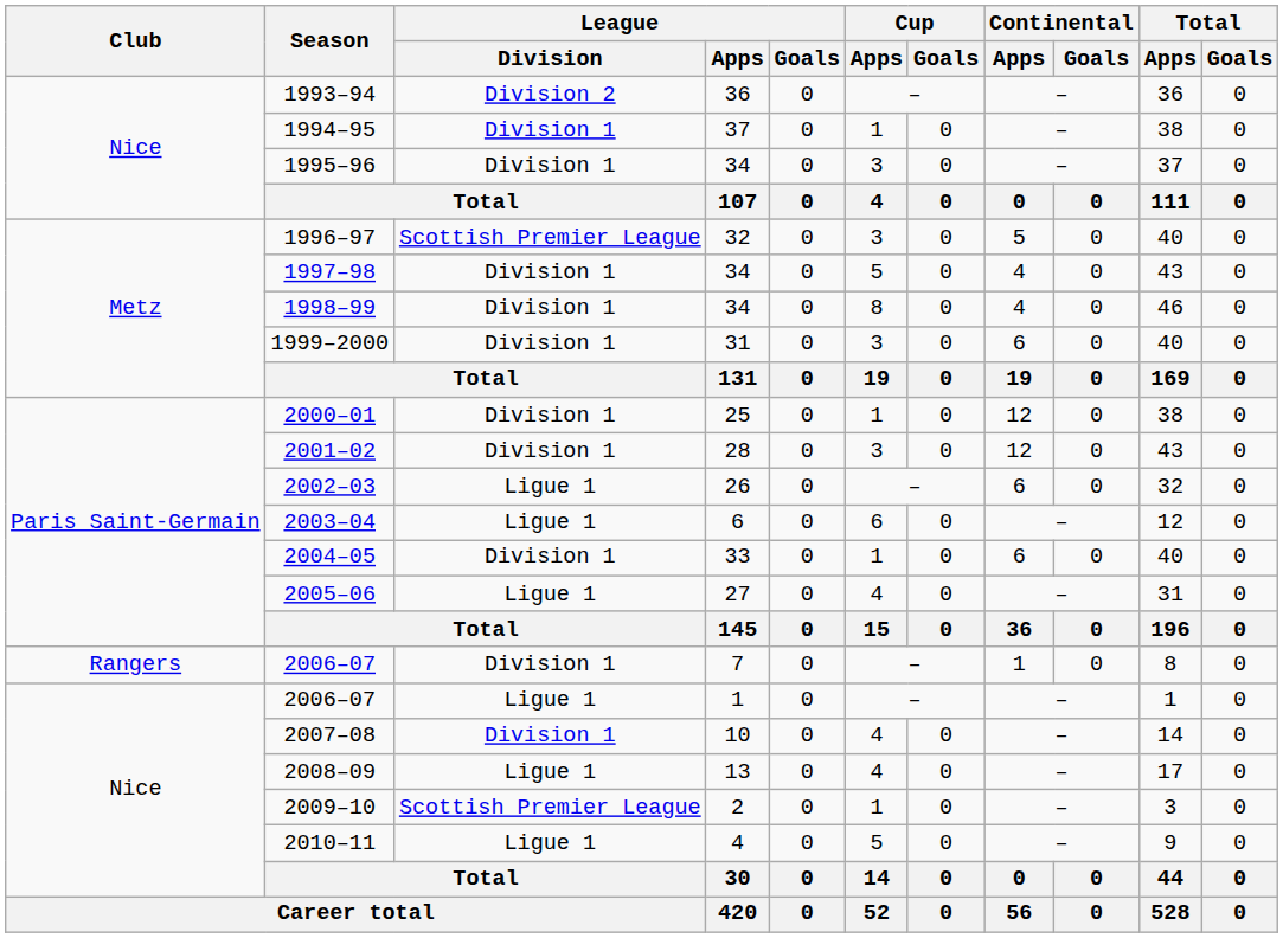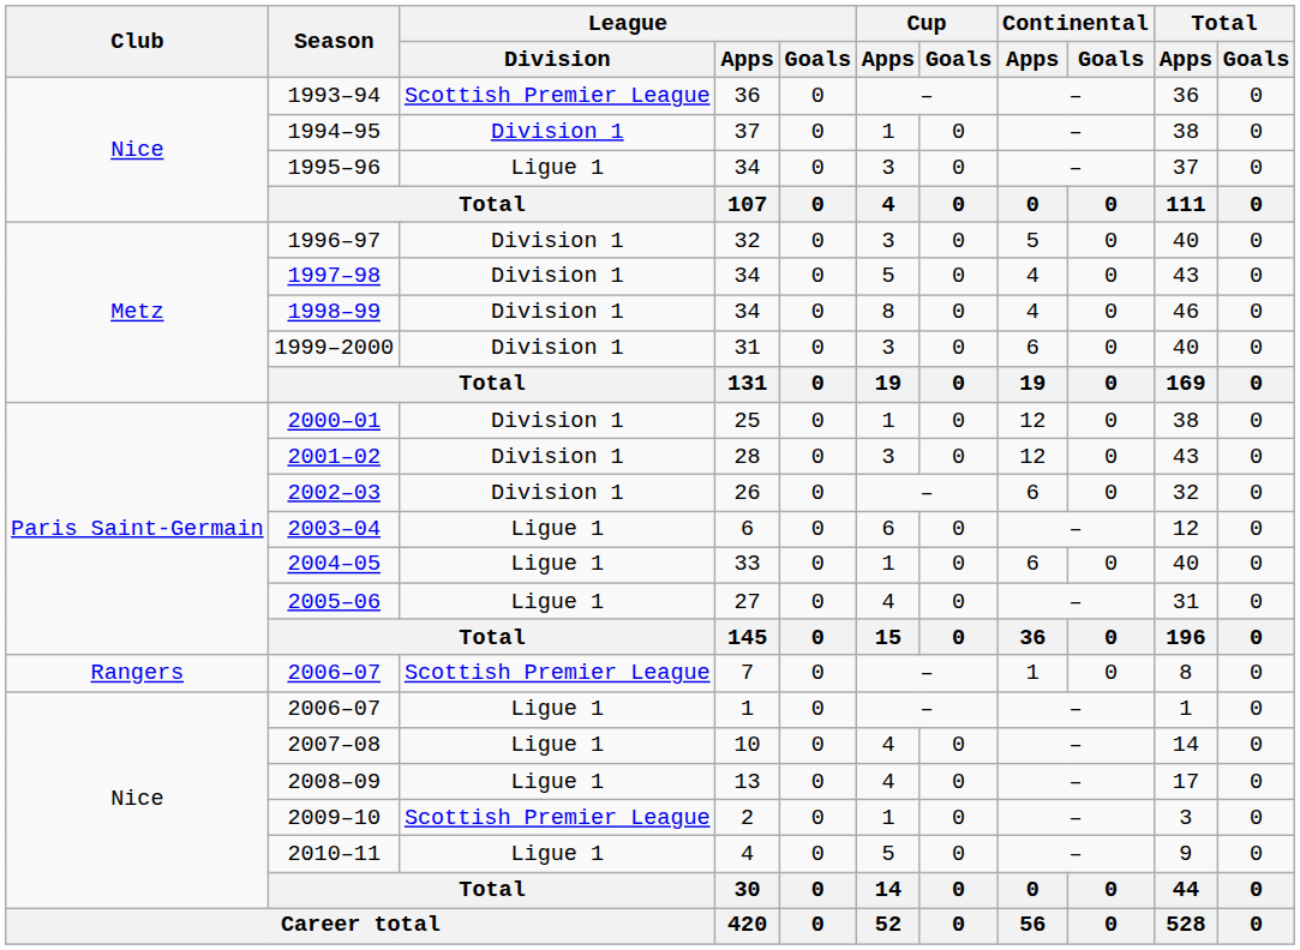 <table class="wikitable" style="text-align: center;">
 <tr>
 <th rowspan="2">Club</th>
 <th rowspan="2">Season</th>
 <th colspan="3">League</th>
 <th colspan="2">Cup</th>
 <th colspan="2">Continental</th>
 <th colspan="2">Total</th>
 </tr>
 <tr>
 <th>Division</th>
 <th>Apps</th>
 <th>Goals</th>
 <th>Apps</th>
 <th>Goals</th>
 <th>Apps</th>
 <th>Goals</th>
 <th>Apps</th>
 <th>Goals</th>
 </tr>
 <tr>
 <td rowspan="4"><a href='#'>Nice</a></td>
 <td>1993–94</td>
-<td><a href='#'>Division 2</a></td>
+<td><a href='#'>Scottish Premier League</a></td>
 <td>36</td>
 <td>0</td>
 <td colspan="2">–</td>
 <td colspan="2">–</td>
 <td>36</td>
 <td>0</td>
 </tr>
 <tr>
 <td>1994–95</td>
 <td><a href='#'>Division 1</a></td>
 <td>37</td>
 <td>0</td>
 <td>1</td>
 <td>0</td>
 <td colspan="2">–</td>
 <td>38</td>
 <td>0</td>
 </tr>
 <tr>
 <td>1995–96</td>
-<td>Division 1</td>
+<td>Ligue 1</td>
 <td>34</td>
 <td>0</td>
 <td>3</td>
 <td>0</td>
 <td colspan="2">–</td>
 <td>37</td>
 <td>0</td>
 </tr>
 <tr>
 <th colspan="2">Total</th>
 <th>107</th>
 <th>0</th>
 <th>4</th>
 <th>0</th>
 <th>0</th>
 <th>0</th>
 <th>111</th>
 <th>0</th>
 </tr>
 <tr>
 <td rowspan="5"><a href='#'>Metz</a></td>
 <td>1996–97</td>
-<td><a href='#'>Scottish Premier League</a></td>
+<td>Division 1</td>
 <td>32</td>
 <td>0</td>
 <td>3</td>
 <td>0</td>
 <td>5</td>
 <td>0</td>
 <td>40</td>
 <td>0</td>
 </tr>
 <tr>
 <td><a href='#'>1997–98</a></td>
 <td>Division 1</td>
 <td>34</td>
 <td>0</td>
 <td>5</td>
 <td>0</td>
 <td>4</td>
 <td>0</td>
 <td>43</td>
 <td>0</td>
 </tr>
 <tr>
 <td><a href='#'>1998–99</a></td>
 <td>Division 1</td>
 <td>34</td>
 <td>0</td>
 <td>8</td>
 <td>0</td>
 <td>4</td>
 <td>0</td>
 <td>46</td>
 <td>0</td>
 </tr>
 <tr>
 <td>1999–2000</td>
 <td>Division 1</td>
 <td>31</td>
 <td>0</td>
 <td>3</td>
 <td>0</td>
 <td>6</td>
 <td>0</td>
 <td>40</td>
 <td>0</td>
 </tr>
 <tr>
 <th colspan="2">Total</th>
 <th>131</th>
 <th>0</th>
 <th>19</th>
 <th>0</th>
 <th>19</th>
 <th>0</th>
 <th>169</th>
 <th>0</th>
 </tr>
 <tr>
 <td rowspan="7"><a href='#'>Paris Saint-Germain</a></td>
 <td><a href='#'>2000–01</a></td>
 <td>Division 1</td>
 <td>25</td>
 <td>0</td>
 <td>1</td>
 <td>0</td>
 <td>12</td>
 <td>0</td>
 <td>38</td>
 <td>0</td>
 </tr>
 <tr>
 <td><a href='#'>2001–02</a></td>
 <td>Division 1</td>
 <td>28</td>
 <td>0</td>
 <td>3</td>
 <td>0</td>
 <td>12</td>
 <td>0</td>
 <td>43</td>
 <td>0</td>
 </tr>
 <tr>
 <td><a href='#'>2002–03</a></td>
-<td>Ligue 1</td>
+<td>Division 1</td>
 <td>26</td>
 <td>0</td>
 <td colspan="2">–</td>
 <td>6</td>
 <td>0</td>
 <td>32</td>
 <td>0</td>
 </tr>
 <tr>
 <td><a href='#'>2003–04</a></td>
 <td>Ligue 1</td>
 <td>6</td>
 <td>0</td>
 <td>6</td>
 <td>0</td>
 <td colspan="2">–</td>
 <td>12</td>
 <td>0</td>
 </tr>
 <tr>
 <td><a href='#'>2004–05</a></td>
-<td>Division 1</td>
+<td>Ligue 1</td>
 <td>33</td>
 <td>0</td>
 <td>1</td>
 <td>0</td>
 <td>6</td>
 <td>0</td>
 <td>40</td>
 <td>0</td>
 </tr>
 <tr>
 <td><a href='#'>2005–06</a></td>
 <td>Ligue 1</td>
 <td>27</td>
 <td>0</td>
 <td>4</td>
 <td>0</td>
 <td colspan="2">–</td>
 <td>31</td>
 <td>0</td>
 </tr>
 <tr>
 <th colspan="2">Total</th>
 <th>145</th>
 <th>0</th>
 <th>15</th>
 <th>0</th>
 <th>36</th>
 <th>0</th>
 <th>196</th>
 <th>0</th>
 </tr>
 <tr>
 <td><a href='#'>Rangers</a></td>
 <td><a href='#'>2006–07</a></td>
-<td>Division 1</td>
+<td><a href='#'>Scottish Premier League</a></td>
 <td>7</td>
 <td>0</td>
 <td colspan="2">–</td>
 <td>1</td>
 <td>0</td>
 <td>8</td>
 <td>0</td>
 </tr>
 <tr>
 <td rowspan="6">Nice</td>
 <td>2006–07</td>
 <td>Ligue 1</td>
 <td>1</td>
 <td>0</td>
 <td colspan="2">–</td>
 <td colspan="2">–</td>
 <td>1</td>
 <td>0</td>
 </tr>
 <tr>
 <td>2007–08</td>
-<td><a href='#'>Division 1</a></td>
+<td>Ligue 1</td>
 <td>10</td>
 <td>0</td>
 <td>4</td>
 <td>0</td>
 <td colspan="2">–</td>
 <td>14</td>
 <td>0</td>
 </tr>
 <tr>
 <td>2008–09</td>
 <td>Ligue 1</td>
 <td>13</td>
 <td>0</td>
 <td>4</td>
 <td>0</td>
 <td colspan="2">–</td>
 <td>17</td>
 <td>0</td>
 </tr>
 <tr>
 <td>2009–10</td>
 <td><a href='#'>Scottish Premier League</a></td>
 <td>2</td>
 <td>0</td>
 <td>1</td>
 <td>0</td>
 <td colspan="2">–</td>
 <td>3</td>
 <td>0</td>
 </tr>
 <tr>
 <td>2010–11</td>
 <td>Ligue 1</td>
 <td>4</td>
 <td>0</td>
 <td>5</td>
 <td>0</td>
 <td colspan="2">–</td>
 <td>9</td>
 <td>0</td>
 </tr>
 <tr>
 <th colspan="2">Total</th>
 <th>30</th>
 <th>0</th>
 <th>14</th>
 <th>0</th>
 <th>0</th>
 <th>0</th>
 <th>44</th>
 <th>0</th>
 </tr>
 <tr>
 <th colspan="3">Career total</th>
 <th>420</th>
 <th>0</th>
 <th>52</th>
 <th>0</th>
 <th>56</th>
 <th>0</th>
 <th>528</th>
 <th>0</th>
 </tr>
 </table>
